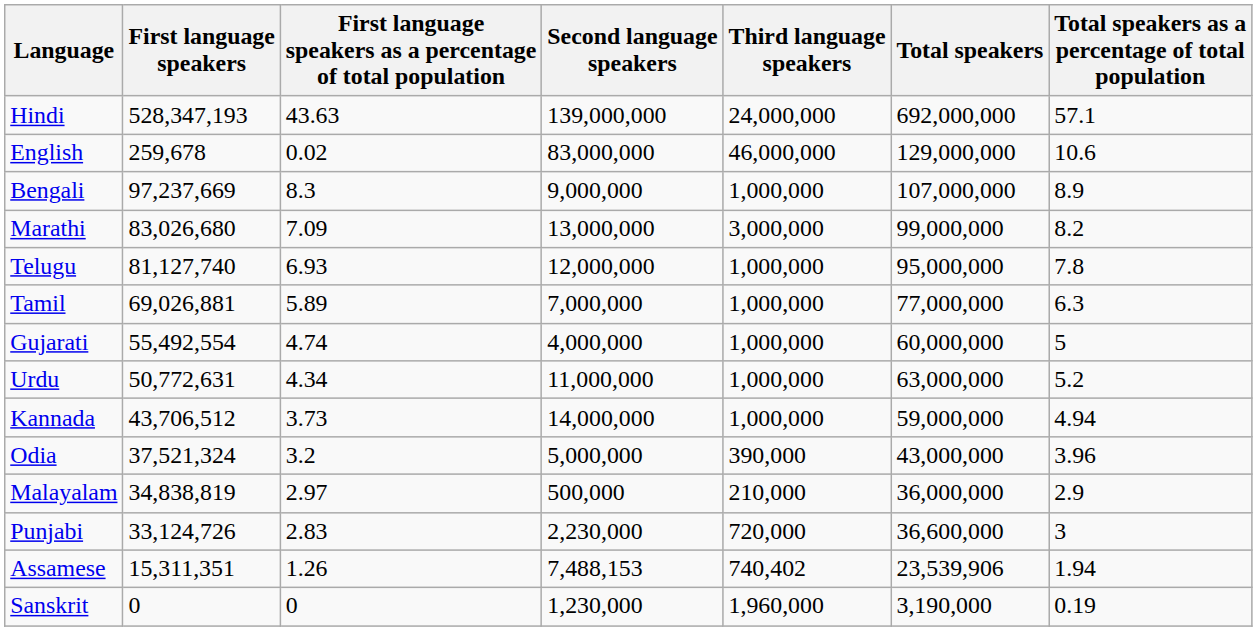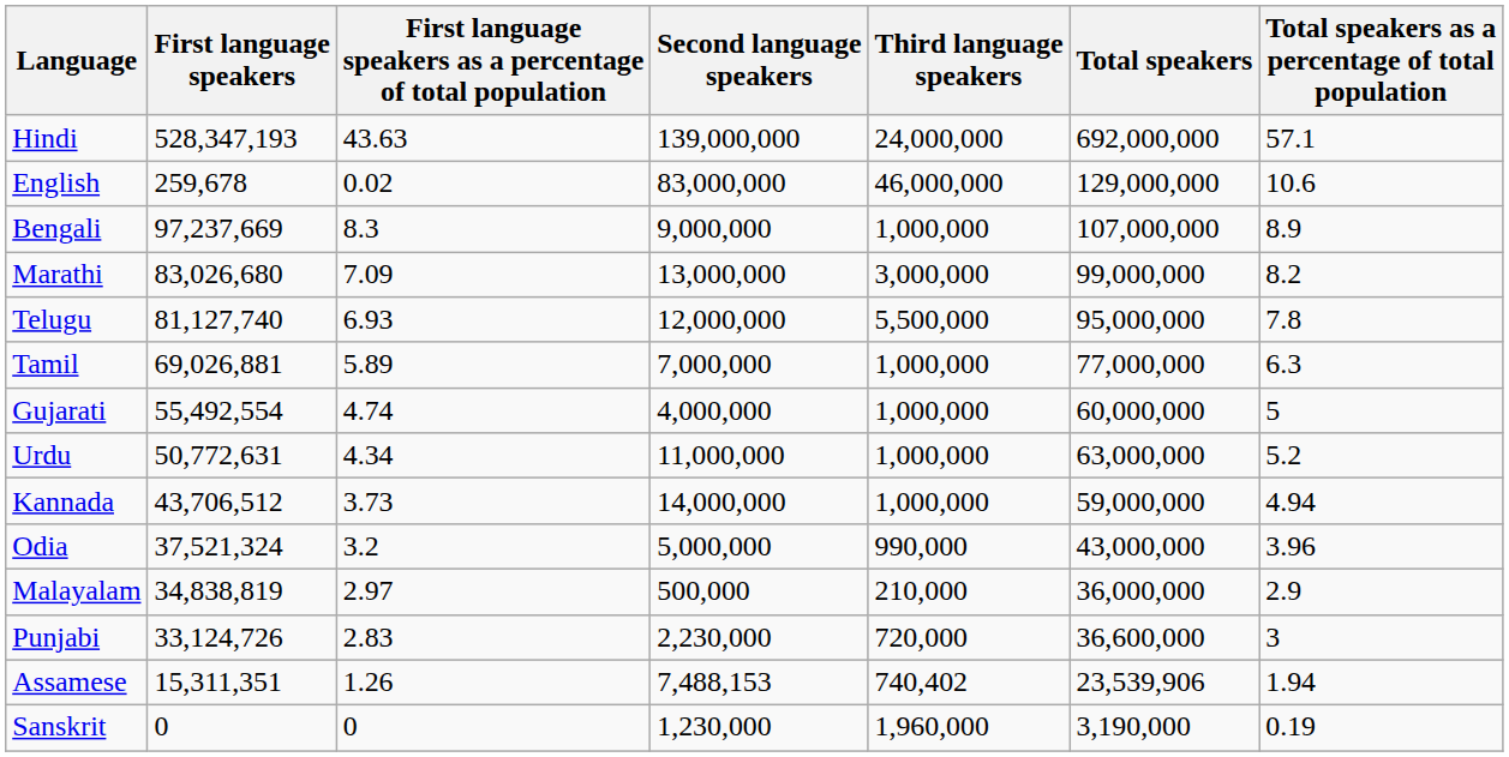 <table class="wikitable sortable">
 <tr>
 <th>Language</th>
 <th>First language<br>speakers</th>
 <th>First language<br>speakers as a percentage<br>of total population</th>
 <th>Second language<br>speakers </th>
 <th>Third language<br>speakers </th>
 <th>Total speakers</th>
 <th>Total speakers as a<br>percentage of total<br>population</th>
 </tr>
 <tr>
 <td><a href='#'>Hindi</a></td>
 <td>528,347,193</td>
 <td>43.63</td>
 <td>139,000,000</td>
 <td>24,000,000</td>
 <td>692,000,000</td>
 <td>57.1</td>
 </tr>
 <tr>
 <td><a href='#'>English</a></td>
 <td>259,678</td>
 <td>0.02</td>
 <td>83,000,000</td>
 <td>46,000,000</td>
 <td>129,000,000</td>
 <td>10.6</td>
 </tr>
 <tr>
 <td><a href='#'>Bengali</a></td>
 <td>97,237,669</td>
 <td>8.3</td>
 <td>9,000,000</td>
 <td>1,000,000</td>
 <td>107,000,000</td>
 <td>8.9</td>
 </tr>
 <tr>
 <td><a href='#'>Marathi</a></td>
 <td>83,026,680</td>
 <td>7.09</td>
 <td>13,000,000</td>
 <td>3,000,000</td>
 <td>99,000,000</td>
 <td>8.2</td>
 </tr>
 <tr>
 <td><a href='#'>Telugu</a></td>
 <td>81,127,740</td>
 <td>6.93</td>
 <td>12,000,000</td>
-<td>1,000,000</td>
+<td>5,500,000</td>
 <td>95,000,000</td>
 <td>7.8</td>
 </tr>
 <tr>
 <td><a href='#'>Tamil</a></td>
 <td>69,026,881</td>
 <td>5.89</td>
 <td>7,000,000</td>
 <td>1,000,000</td>
 <td>77,000,000</td>
 <td>6.3</td>
 </tr>
 <tr>
 <td><a href='#'>Gujarati</a></td>
 <td>55,492,554</td>
 <td>4.74</td>
 <td>4,000,000</td>
 <td>1,000,000</td>
 <td>60,000,000</td>
 <td>5</td>
 </tr>
 <tr>
 <td><a href='#'>Urdu</a></td>
 <td>50,772,631</td>
 <td>4.34</td>
 <td>11,000,000</td>
 <td>1,000,000</td>
 <td>63,000,000</td>
 <td>5.2</td>
 </tr>
 <tr>
 <td><a href='#'>Kannada</a></td>
 <td>43,706,512</td>
 <td>3.73</td>
 <td>14,000,000</td>
 <td>1,000,000</td>
 <td>59,000,000</td>
 <td>4.94</td>
 </tr>
 <tr>
 <td><a href='#'>Odia</a></td>
 <td>37,521,324</td>
 <td>3.2</td>
 <td>5,000,000</td>
-<td>390,000</td>
+<td>990,000</td>
 <td>43,000,000</td>
 <td>3.96</td>
 </tr>
 <tr>
 <td><a href='#'>Malayalam</a></td>
 <td>34,838,819</td>
 <td>2.97</td>
 <td>500,000</td>
 <td>210,000</td>
 <td>36,000,000</td>
 <td>2.9</td>
 </tr>
 <tr>
 <td><a href='#'>Punjabi</a></td>
 <td>33,124,726</td>
 <td>2.83</td>
 <td>2,230,000</td>
 <td>720,000</td>
 <td>36,600,000</td>
 <td>3</td>
 </tr>
 <tr>
 <td><a href='#'>Assamese</a></td>
 <td>15,311,351</td>
 <td>1.26</td>
 <td>7,488,153</td>
 <td>740,402</td>
 <td>23,539,906</td>
 <td>1.94</td>
 </tr>
 <tr>
 <td><a href='#'>Sanskrit</a></td>
 <td>0</td>
 <td>0</td>
 <td>1,230,000</td>
 <td>1,960,000</td>
 <td>3,190,000</td>
 <td>0.19</td>
 </tr>
 </table>
